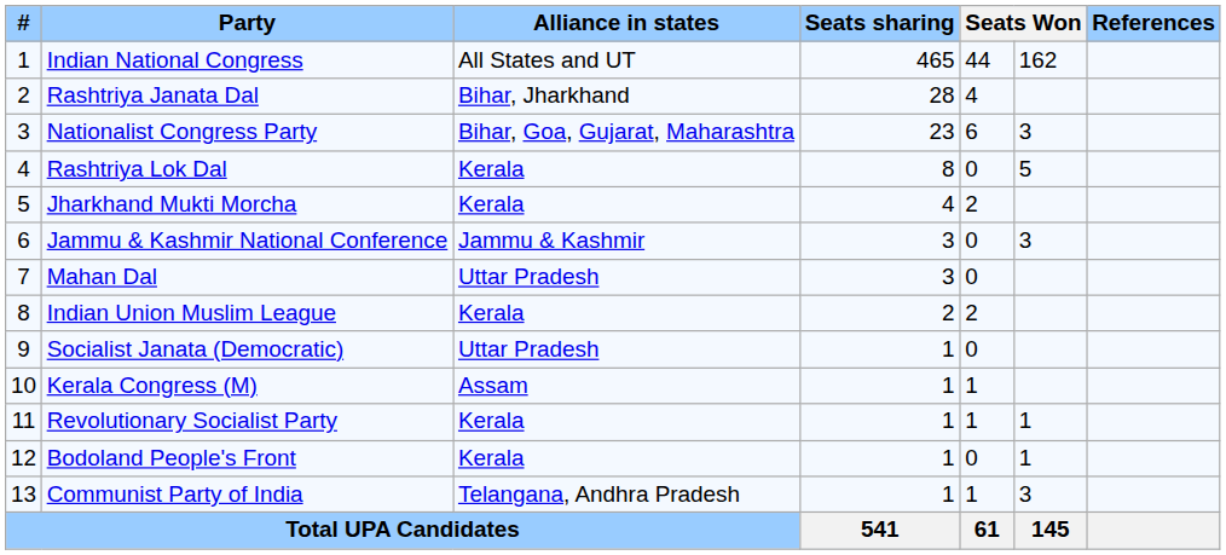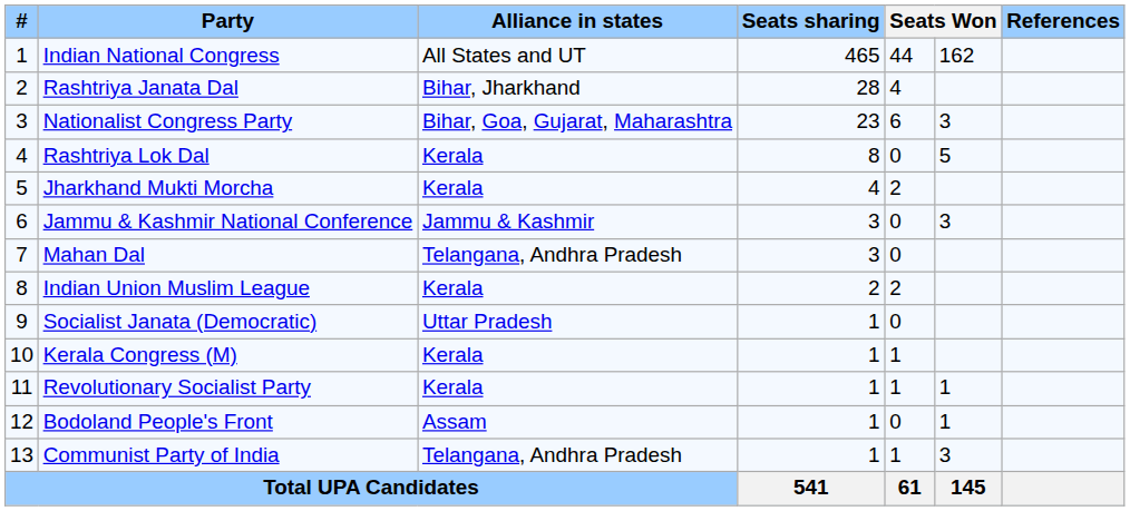 <table class="wikitable" style="border:1px solid black; background-color:#F4F9FF">
 <tr>
 <th style="background-color:#99CCFF">#</th>
 <th style="background-color:#99CCFF">Party</th>
 <th style="background-color:#99CCFF">Alliance in states</th>
 <th style="background-color:#99CCFF">Seats sharing</th>
 <th colspan="2">Seats Won</th>
 <th style="background-color:#99CCFF">References</th>
 </tr>
 <tr>
 <td align=center>1</td>
 <td><a href='#'>Indian National Congress</a></td>
 <td>All States and UT</td>
 <td align=right>465<br></td>
 <td>44</td>
 <td> 162</td>
 <td align=center></td>
 </tr>
 <tr>
 <td align=center>2</td>
 <td><a href='#'>Rashtriya Janata Dal</a></td>
 <td><a href='#'>Bihar</a>, Jharkhand</td>
 <td align=right>28</td>
 <td>4</td>
 <td></td>
 <td align=center></td>
 </tr>
 <tr>
 <td align=center>3</td>
 <td><a href='#'>Nationalist Congress Party</a></td>
 <td><a href='#'>Bihar</a>, <a href='#'>Goa</a>, <a href='#'>Gujarat</a>, <a href='#'>Maharashtra</a></td>
 <td align=right>23</td>
 <td>6</td>
 <td> 3</td>
 <td align=center></td>
 </tr>
 <tr>
 <td align=center>4</td>
 <td><a href='#'>Rashtriya Lok Dal</a></td>
 <td><a href='#'>Kerala</a></td>
 <td align=right>8</td>
 <td>0</td>
 <td> 5</td>
 <td align=center></td>
 </tr>
 <tr>
 <td align=center>5</td>
 <td><a href='#'>Jharkhand Mukti Morcha</a></td>
 <td><a href='#'>Kerala</a></td>
 <td align=right>4</td>
 <td>2</td>
 <td></td>
 <td align=center></td>
 </tr>
 <tr>
 <td align=center>6</td>
 <td><a href='#'>Jammu & Kashmir National Conference</a></td>
 <td><a href='#'>Jammu & Kashmir</a></td>
 <td align=right>3</td>
 <td>0</td>
 <td> 3</td>
 <td align=center></td>
 </tr>
 <tr>
 <td align=center>7</td>
 <td><a href='#'>Mahan Dal</a></td>
-<td><a href='#'>Uttar Pradesh</a></td>
+<td><a href='#'>Telangana</a>, Andhra Pradesh</td>
 <td align=right>3</td>
 <td>0</td>
 <td></td>
 <td align=center></td>
 </tr>
 <tr>
 <td align=center>8</td>
 <td><a href='#'>Indian Union Muslim League</a></td>
 <td><a href='#'>Kerala</a></td>
 <td align=right>2</td>
 <td>2</td>
 <td></td>
 <td align=center></td>
 </tr>
 <tr>
 <td align=center>9</td>
 <td><a href='#'>Socialist Janata (Democratic)</a></td>
 <td><a href='#'>Uttar Pradesh</a></td>
 <td align=right>1</td>
 <td>0</td>
 <td></td>
 <td align=center></td>
 </tr>
 <tr>
 <td align=center>10</td>
 <td><a href='#'>Kerala Congress (M)</a></td>
-<td><a href='#'>Assam</a></td>
+<td><a href='#'>Kerala</a></td>
 <td align=right>1</td>
 <td>1</td>
 <td></td>
 <td align=center></td>
 </tr>
 <tr>
 <td align=center>11</td>
 <td><a href='#'>Revolutionary Socialist Party</a></td>
 <td><a href='#'>Kerala</a></td>
 <td align=right>1</td>
 <td>1</td>
 <td> 1</td>
 <td align=center></td>
 </tr>
 <tr>
 <td align=center>12</td>
 <td><a href='#'>Bodoland People's Front</a></td>
-<td><a href='#'>Kerala</a></td>
+<td><a href='#'>Assam</a></td>
 <td align=right>1</td>
 <td>0</td>
 <td> 1</td>
 <td align=center></td>
 </tr>
 <tr>
 <td align=center>13</td>
 <td><a href='#'>Communist Party of India</a></td>
 <td><a href='#'>Telangana</a>, Andhra Pradesh</td>
 <td align=right>1</td>
 <td>1</td>
 <td> 3</td>
 <td align=center></td>
 </tr>
 <tr>
 <th style="background-color:#99CCFF" colspan="3">Total UPA Candidates</th>
 <th align="right">541</th>
 <th>61</th>
 <th> 145</th>
 <th></th>
 </tr>
 </table>
